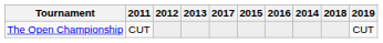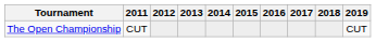 <table class="wikitable" style="font-size:95%;text-align:center;">
 <tr>
 <th>Tournament</th>
 <th>2011</th>
 <th>2012</th>
 <th>2013</th>
-<th>2017</th>
+<th>2014</th>
 <th>2015</th>
 <th>2016</th>
-<th>2014</th>
+<th>2017</th>
 <th>2018</th>
 <th>2019</th>
 </tr>
 <tr>
 <td align=left><a href='#'>The Open Championship</a></td>
 <td>CUT</td>
 <td style="background:#eeeeee;"></td>
 <td style="background:#eeeeee;"></td>
 <td style="background:#eeeeee;"></td>
 <td style="background:#eeeeee;"></td>
 <td style="background:#eeeeee;"></td>
 <td style="background:#eeeeee;"></td>
 <td style="background:#eeeeee;"></td>
 <td>CUT</td>
 </tr>
 </table>
